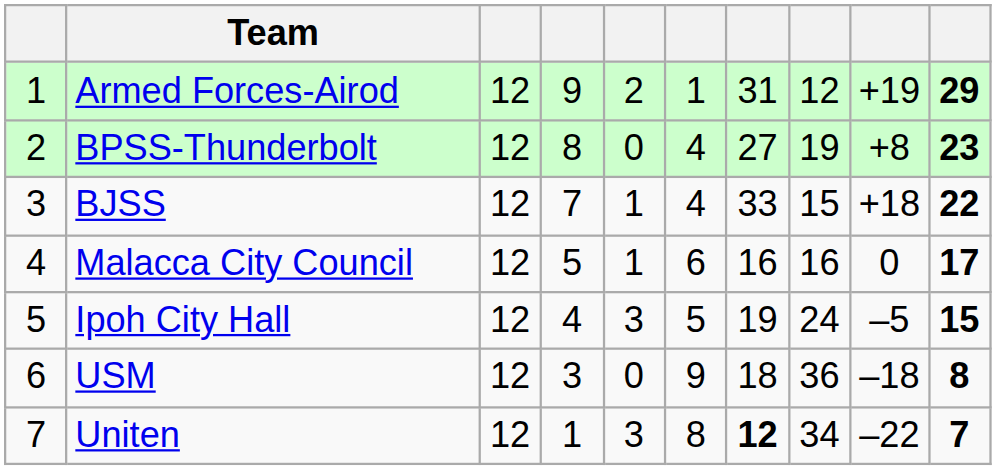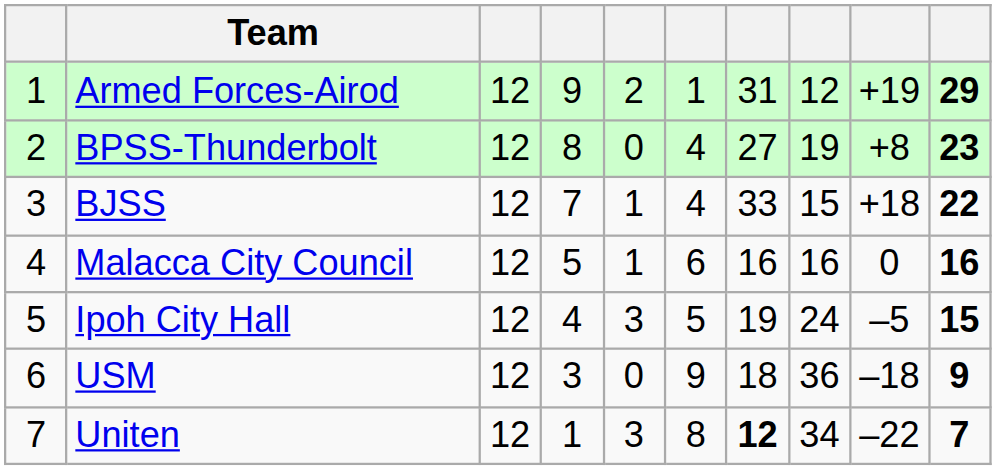 <table class=wikitable style="text-align:center">
 <tr>
 <th width=20></th>
 <th width=175>Team</th>
 <th width=20></th>
 <th width=20></th>
 <th width=20></th>
 <th width=20></th>
 <th width=20></th>
 <th width=20></th>
 <th width=20></th>
 <th width=20></th>
 </tr>
 <tr bgcolor=ccffcc>
 <td>1</td>
 <td align=left> <a href='#'>Armed Forces-Airod</a></td>
 <td>12</td>
 <td>9</td>
 <td>2</td>
 <td>1</td>
 <td>31</td>
 <td>12</td>
 <td>+19</td>
 <td><strong>29</strong></td>
 </tr>
 <tr bgcolor=ccffcc>
 <td>2</td>
 <td align=left> <a href='#'>BPSS-Thunderbolt</a></td>
 <td>12</td>
 <td>8</td>
 <td>0</td>
 <td>4</td>
 <td>27</td>
 <td>19</td>
 <td>+8</td>
 <td><strong>23</strong></td>
 </tr>
 <tr>
 <td>3</td>
 <td align=left> <a href='#'>BJSS</a></td>
 <td>12</td>
 <td>7</td>
 <td>1</td>
 <td>4</td>
 <td>33</td>
 <td>15</td>
 <td>+18</td>
 <td><strong>22</strong></td>
 </tr>
 <tr>
 <td>4</td>
 <td align=left> <a href='#'>Malacca City Council</a></td>
 <td>12</td>
 <td>5</td>
 <td>1</td>
 <td>6</td>
 <td>16</td>
 <td>16</td>
 <td>0</td>
-<td><strong>17</strong></td>
+<td><strong>16</strong></td>
 </tr>
 <tr>
 <td>5</td>
 <td align=left> <a href='#'>Ipoh City Hall</a></td>
 <td>12</td>
 <td>4</td>
 <td>3</td>
 <td>5</td>
 <td>19</td>
 <td>24</td>
 <td>–5</td>
 <td><strong>15</strong></td>
 </tr>
 <tr>
 <td>6</td>
 <td align=left> <a href='#'>USM</a></td>
 <td>12</td>
 <td>3</td>
 <td>0</td>
 <td>9</td>
 <td>18</td>
 <td>36</td>
 <td>–18</td>
-<td><strong>8</strong></td>
+<td><strong>9</strong></td>
 </tr>
 <tr>
 <td>7</td>
 <td align=left> <a href='#'>Uniten</a></td>
 <td>12</td>
 <td>1</td>
 <td>3</td>
 <td>8</td>
 <td><strong>12</strong></td>
 <td>34</td>
 <td>–22</td>
 <td><strong>7</strong></td>
 </tr>
 </table>
